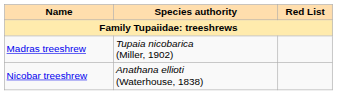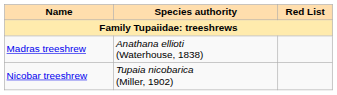 <table width="60%" class="sortable wikitable" text-align:center>
 <tr>
 <th width="20%" style="background:navajowhite">Name</th>
 <th width="30%" style="background:navajowhite">Species authority</th>
 <th width="10%" style="background:navajowhite">Red List</th>
 </tr>
 <tr>
 <td style="text-align:center;" bgcolor="#ffebad" colspan="3"><strong>Family Tupaiidae: treeshrews</strong></td>
 </tr>
 <tr>
 <td><a href='#'>Madras treeshrew</a></td>
-<td><em>Tupaia nicobarica</em><br>(Miller, 1902)</td>
+<td><em>Anathana ellioti</em><br>(Waterhouse, 1838)</td>
 <td></td>
 </tr>
 <tr>
 <td><a href='#'>Nicobar treeshrew</a></td>
-<td><em>Anathana ellioti</em><br>(Waterhouse, 1838)</td>
+<td><em>Tupaia nicobarica</em><br>(Miller, 1902)</td>
 <td></td>
 </tr>
 </table>
